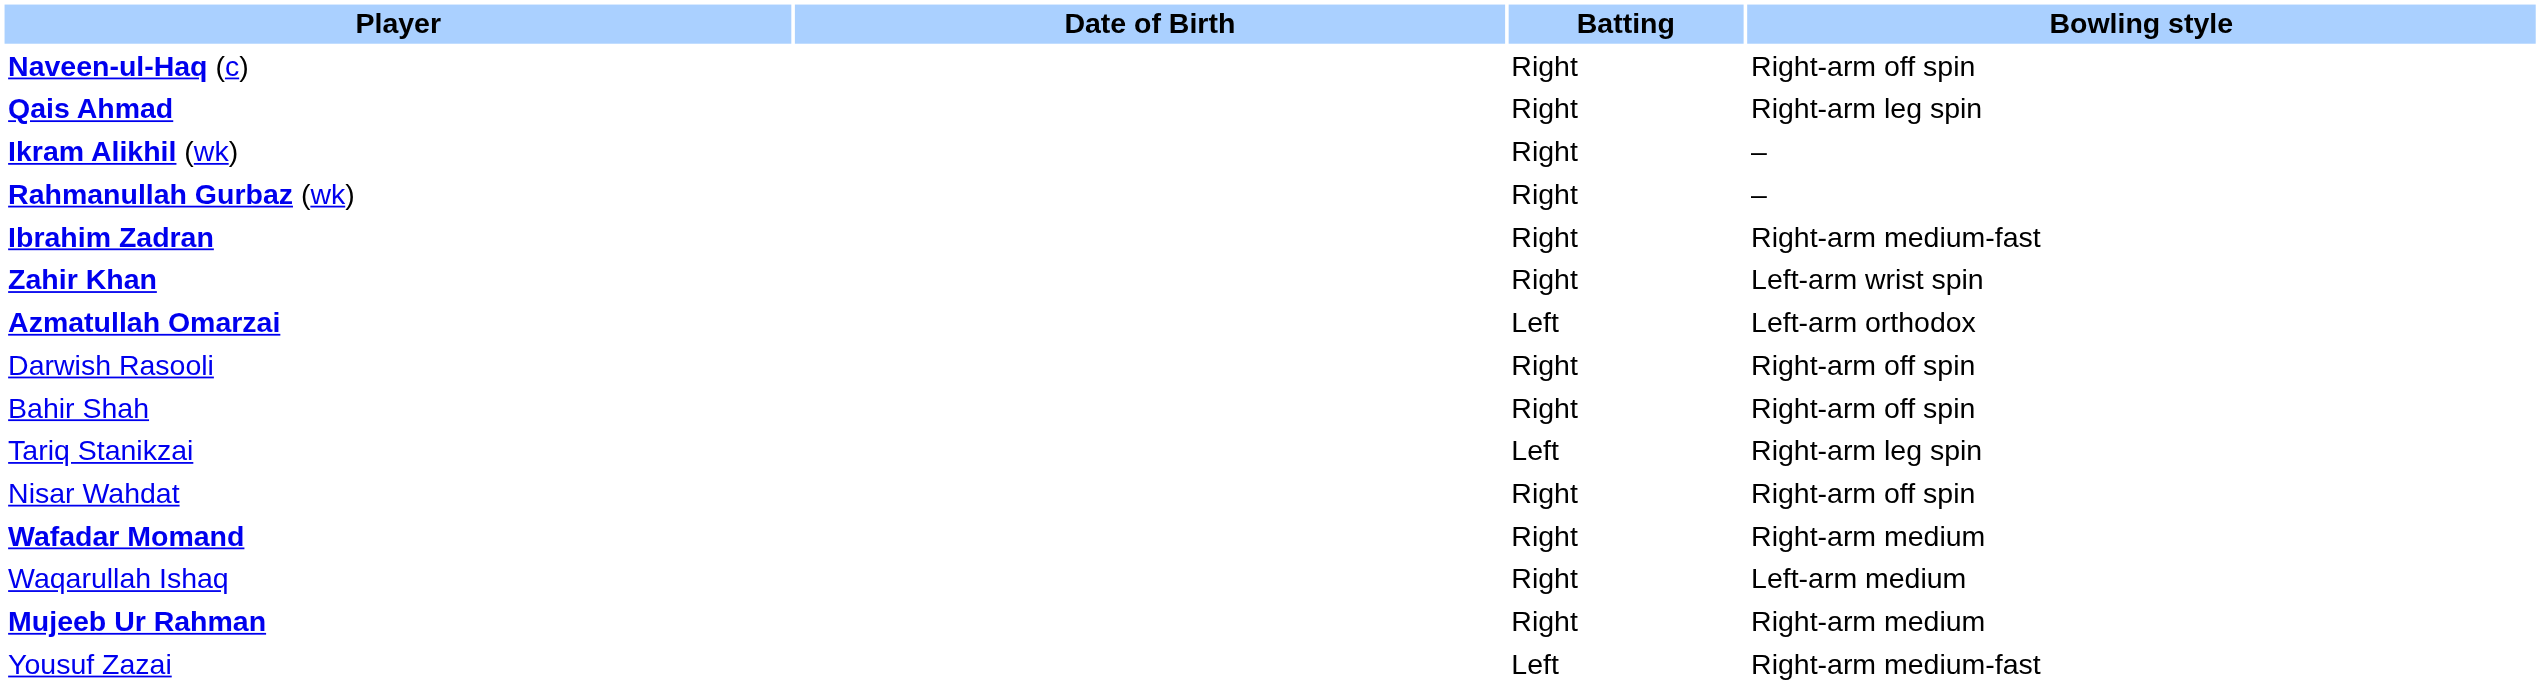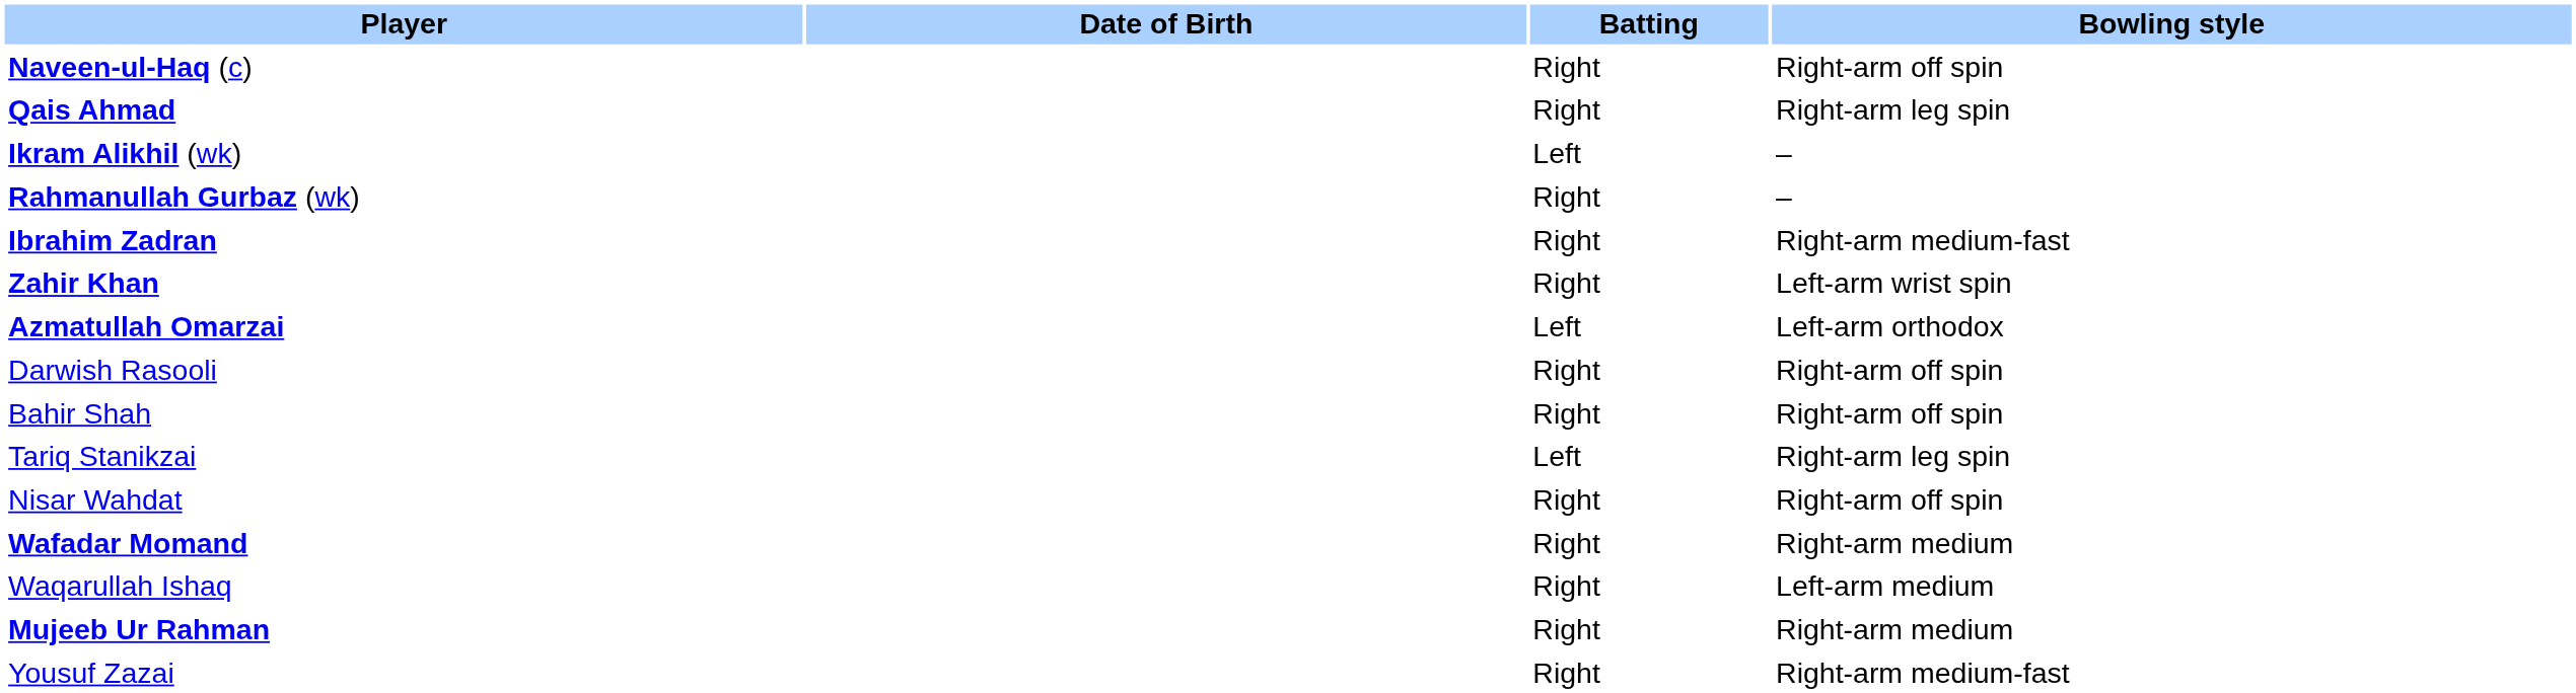 <table border="0" cellspacing="2" cellpadding="2" style="width:90%;">
 <tr style="background:#aad0ff;">
 <th width=20%>Player</th>
 <th width=18%>Date of Birth</th>
 <th width=6%>Batting</th>
 <th width=20%>Bowling style</th>
 </tr>
 <tr>
 <td><strong><a href='#'>Naveen-ul-Haq</a></strong> (<a href='#'>c</a>)</td>
 <td></td>
 <td>Right</td>
 <td>Right-arm off spin</td>
 </tr>
 <tr>
 <td><strong><a href='#'>Qais Ahmad</a></strong></td>
 <td></td>
 <td>Right</td>
 <td>Right-arm leg spin</td>
 </tr>
 <tr>
 <td><strong><a href='#'>Ikram Alikhil</a></strong> (<a href='#'>wk</a>)</td>
 <td></td>
-<td>Right</td>
+<td>Left</td>
 <td>–</td>
 </tr>
 <tr>
 <td><strong><a href='#'>Rahmanullah Gurbaz</a></strong> (<a href='#'>wk</a>)</td>
 <td></td>
 <td>Right</td>
 <td>–</td>
 </tr>
 <tr>
 <td><strong><a href='#'>Ibrahim Zadran</a></strong></td>
 <td></td>
 <td>Right</td>
 <td>Right-arm medium-fast</td>
 </tr>
 <tr>
 <td><strong><a href='#'>Zahir Khan</a></strong></td>
 <td></td>
 <td>Right</td>
 <td>Left-arm wrist spin</td>
 </tr>
 <tr>
 <td><strong><a href='#'>Azmatullah Omarzai</a></strong></td>
 <td></td>
 <td>Left</td>
 <td>Left-arm orthodox</td>
 </tr>
 <tr>
 <td><a href='#'>Darwish Rasooli</a></td>
 <td></td>
 <td>Right</td>
 <td>Right-arm off spin</td>
 </tr>
 <tr>
 <td><a href='#'>Bahir Shah</a></td>
 <td></td>
 <td>Right</td>
 <td>Right-arm off spin</td>
 </tr>
 <tr>
 <td><a href='#'>Tariq Stanikzai</a></td>
 <td></td>
 <td>Left</td>
 <td>Right-arm leg spin</td>
 </tr>
 <tr>
 <td><a href='#'>Nisar Wahdat</a></td>
 <td></td>
 <td>Right</td>
 <td>Right-arm off spin</td>
 </tr>
 <tr>
 <td><strong><a href='#'>Wafadar Momand</a></strong></td>
 <td></td>
 <td>Right</td>
 <td>Right-arm medium</td>
 </tr>
 <tr>
 <td><a href='#'>Waqarullah Ishaq</a></td>
 <td></td>
 <td>Right</td>
 <td>Left-arm medium</td>
 </tr>
 <tr>
 <td><strong><a href='#'>Mujeeb Ur Rahman</a></strong></td>
 <td></td>
 <td>Right</td>
 <td>Right-arm medium</td>
 </tr>
 <tr>
 <td><a href='#'>Yousuf Zazai</a></td>
 <td></td>
-<td>Left</td>
+<td>Right</td>
 <td>Right-arm medium-fast</td>
 </tr>
 </table>
